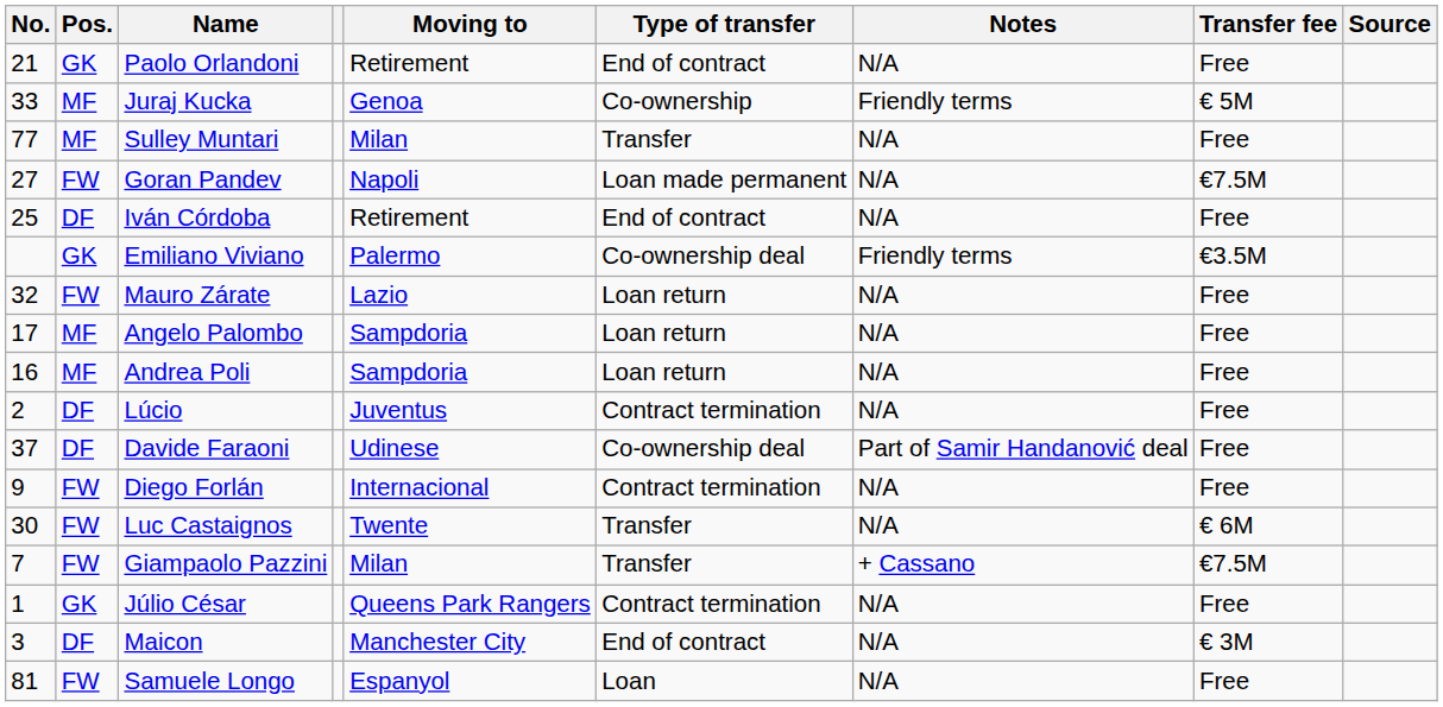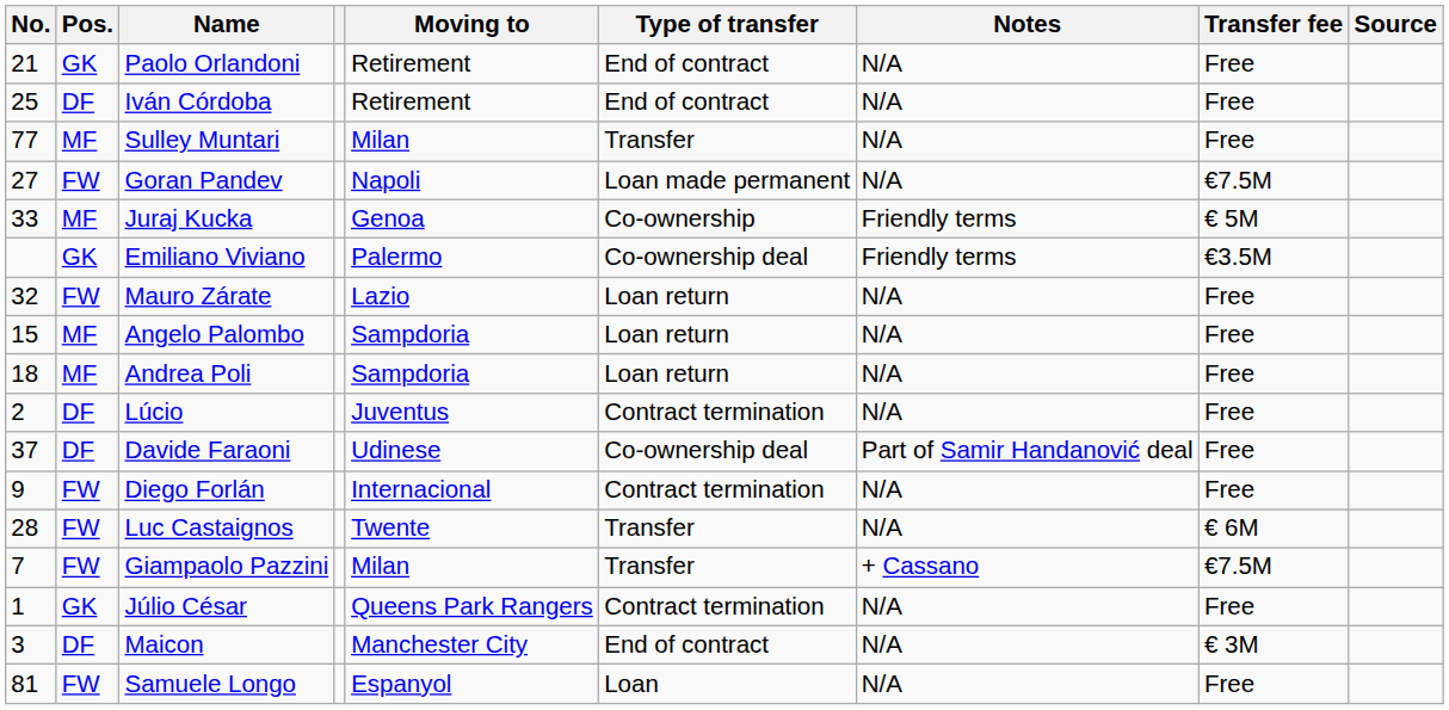 <table class="wikitable sortable">
 <tr>
 <th>No.</th>
 <th>Pos.</th>
 <th>Name</th>
 <th></th>
 <th>Moving to</th>
 <th>Type of transfer</th>
 <th>Notes</th>
 <th>Transfer fee</th>
 <th>Source</th>
 </tr>
 <tr>
 <td>21</td>
 <td><a href='#'>GK</a></td>
 <td> <a href='#'>Paolo Orlandoni</a></td>
 <td></td>
 <td>Retirement</td>
 <td>End of contract</td>
 <td>N/A</td>
 <td>Free</td>
 <td> </td>
 </tr>
 <tr>
-<td>33</td>
-<td><a href='#'>MF</a></td>
-<td> <a href='#'>Juraj Kucka</a></td>
+<td>25</td>
+<td><a href='#'>DF</a></td>
+<td> <a href='#'>Iván Córdoba</a></td>
 <td></td>
-<td> <a href='#'>Genoa</a></td>
-<td>Co-ownership</td>
-<td>Friendly terms</td>
-<td>€ 5M</td>
+<td>Retirement</td>
+<td>End of contract</td>
+<td>N/A</td>
+<td>Free</td>
 <td></td>
 </tr>
 <tr>
 <td>77</td>
 <td><a href='#'>MF</a></td>
 <td> <a href='#'>Sulley Muntari</a></td>
 <td></td>
 <td> <a href='#'>Milan</a></td>
 <td>Transfer</td>
 <td>N/A</td>
 <td>Free</td>
 <td></td>
 </tr>
 <tr>
 <td>27</td>
 <td><a href='#'>FW</a></td>
 <td> <a href='#'>Goran Pandev</a></td>
 <td></td>
 <td> <a href='#'>Napoli</a></td>
 <td>Loan made permanent</td>
 <td>N/A</td>
 <td>€7.5M</td>
 <td></td>
 </tr>
 <tr>
-<td>25</td>
-<td><a href='#'>DF</a></td>
-<td> <a href='#'>Iván Córdoba</a></td>
+<td>33</td>
+<td><a href='#'>MF</a></td>
+<td> <a href='#'>Juraj Kucka</a></td>
 <td></td>
-<td>Retirement</td>
-<td>End of contract</td>
-<td>N/A</td>
-<td>Free</td>
+<td> <a href='#'>Genoa</a></td>
+<td>Co-ownership</td>
+<td>Friendly terms</td>
+<td>€ 5M</td>
 <td></td>
 </tr>
 <tr>
 <td></td>
 <td><a href='#'>GK</a></td>
 <td> <a href='#'>Emiliano Viviano</a></td>
 <td></td>
 <td> <a href='#'>Palermo</a></td>
 <td>Co-ownership deal</td>
 <td>Friendly terms</td>
 <td>€3.5M</td>
 <td></td>
 </tr>
 <tr>
 <td>32</td>
 <td><a href='#'>FW</a></td>
 <td> <a href='#'>Mauro Zárate</a></td>
 <td></td>
 <td> <a href='#'>Lazio</a></td>
 <td>Loan return</td>
 <td>N/A</td>
 <td>Free</td>
 <td></td>
 </tr>
 <tr>
-<td>17</td>
+<td>15</td>
 <td><a href='#'>MF</a></td>
 <td> <a href='#'>Angelo Palombo</a></td>
 <td></td>
 <td> <a href='#'>Sampdoria</a></td>
 <td>Loan return</td>
 <td>N/A</td>
 <td>Free</td>
 <td></td>
 </tr>
 <tr>
-<td>16</td>
+<td>18</td>
 <td><a href='#'>MF</a></td>
 <td> <a href='#'>Andrea Poli</a></td>
 <td></td>
 <td> <a href='#'>Sampdoria</a></td>
 <td>Loan return</td>
 <td>N/A</td>
 <td>Free</td>
 <td></td>
 </tr>
 <tr>
 <td>2</td>
 <td><a href='#'>DF</a></td>
 <td> <a href='#'>Lúcio</a></td>
 <td></td>
 <td> <a href='#'>Juventus</a></td>
 <td>Contract termination</td>
 <td>N/A</td>
 <td>Free</td>
 <td></td>
 </tr>
 <tr>
 <td>37</td>
 <td><a href='#'>DF</a></td>
 <td> <a href='#'>Davide Faraoni</a></td>
 <td></td>
 <td> <a href='#'>Udinese</a></td>
 <td>Co-ownership deal</td>
 <td>Part of <a href='#'>Samir Handanović</a> deal</td>
 <td>Free</td>
 <td></td>
 </tr>
 <tr>
 <td>9</td>
 <td><a href='#'>FW</a></td>
 <td> <a href='#'>Diego Forlán</a></td>
 <td></td>
 <td> <a href='#'>Internacional</a></td>
 <td>Contract termination</td>
 <td>N/A</td>
 <td>Free</td>
 <td> </td>
 </tr>
 <tr>
-<td>30</td>
+<td>28</td>
 <td><a href='#'>FW</a></td>
 <td> <a href='#'>Luc Castaignos</a></td>
 <td></td>
 <td> <a href='#'>Twente</a></td>
 <td>Transfer</td>
 <td>N/A</td>
 <td>€ 6M</td>
 <td> </td>
 </tr>
 <tr>
 <td>7</td>
 <td><a href='#'>FW</a></td>
 <td> <a href='#'>Giampaolo Pazzini</a></td>
 <td></td>
 <td> <a href='#'>Milan</a></td>
 <td>Transfer</td>
 <td>+ <a href='#'>Cassano</a></td>
 <td>€7.5M</td>
 <td> </td>
 </tr>
 <tr>
 <td>1</td>
 <td><a href='#'>GK</a></td>
 <td> <a href='#'>Júlio César</a></td>
 <td></td>
 <td> <a href='#'>Queens Park Rangers</a></td>
 <td>Contract termination</td>
 <td>N/A</td>
 <td>Free</td>
 <td> </td>
 </tr>
 <tr>
 <td>3</td>
 <td><a href='#'>DF</a></td>
 <td> <a href='#'>Maicon</a></td>
 <td></td>
 <td> <a href='#'>Manchester City</a></td>
 <td>End of contract</td>
 <td>N/A</td>
 <td>€ 3M</td>
 <td></td>
 </tr>
 <tr>
 <td>81</td>
 <td><a href='#'>FW</a></td>
 <td> <a href='#'>Samuele Longo</a></td>
 <td></td>
 <td> <a href='#'>Espanyol</a></td>
 <td>Loan</td>
 <td>N/A</td>
 <td>Free</td>
 <td> </td>
 </tr>
 </table>
